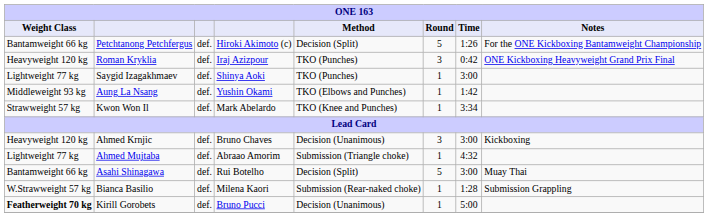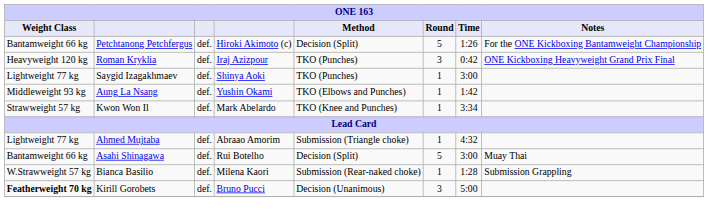 <table class="wikitable" style="font-size: 80%;">
 <tr>
 <th colspan="8" style="background-color: #ccf; color: #000080; text-align: center;"><strong>ONE 163</strong></th>
 </tr>
 <tr>
 <th colspan="1" style="background-color: #E6E8FA; color: #000000; text-align: center;">Weight Class</th>
 <th colspan="1" style="background-color: #E6E8FA; color: #000000; text-align: center;"></th>
 <th colspan="1" style="background-color: #E6E8FA; color: #000000; text-align: center;"></th>
 <th colspan="1" style="background-color: #E6E8FA; color: #000000; text-align: center;"></th>
 <th colspan="1" style="background-color: #E6E8FA; color: #000000; text-align: center;">Method</th>
 <th colspan="1" style="background-color: #E6E8FA; color: #000000; text-align: center;">Round</th>
 <th colspan="1" style="background-color: #E6E8FA; color: #000000; text-align: center;">Time</th>
 <th colspan="1" style="background-color: #E6E8FA; color: #000000; text-align: center;">Notes</th>
 </tr>
 <tr>
 <td>Bantamweight 66 kg</td>
 <td> <a href='#'>Petchtanong Petchfergus</a></td>
 <td>def.</td>
 <td> <a href='#'>Hiroki Akimoto</a> (c)</td>
 <td>Decision (Split)</td>
 <td align=center>5</td>
 <td align=center>1:26</td>
 <td>For the <a href='#'>ONE Kickboxing Bantamweight Championship</a></td>
 </tr>
 <tr>
 <td>Heavyweight 120 kg</td>
 <td> <a href='#'>Roman Kryklia</a></td>
 <td>def.</td>
 <td> <a href='#'>Iraj Azizpour</a></td>
 <td>TKO (Punches)</td>
 <td align=center>3</td>
 <td align=center>0:42</td>
 <td><a href='#'>ONE Kickboxing Heavyweight Grand Prix Final</a></td>
 </tr>
 <tr>
 <td>Lightweight 77 kg</td>
 <td> Saygid Izagakhmaev</td>
 <td>def.</td>
 <td> <a href='#'>Shinya Aoki</a></td>
 <td>TKO (Punches)</td>
 <td align=center>1</td>
 <td align=center>3:00</td>
 <td></td>
 </tr>
 <tr>
 <td>Middleweight 93 kg</td>
 <td> <a href='#'>Aung La Nsang</a></td>
 <td>def.</td>
 <td> <a href='#'>Yushin Okami</a></td>
 <td>TKO (Elbows and Punches)</td>
 <td align=center>1</td>
 <td align=center>1:42</td>
 <td></td>
 </tr>
 <tr>
 <td>Strawweight 57 kg</td>
 <td> Kwon Won Il</td>
 <td>def.</td>
 <td> Mark Abelardo</td>
 <td>TKO (Knee and Punches)</td>
 <td align=center>1</td>
 <td align=center>3:34</td>
 <td></td>
 </tr>
 <tr>
 <td ! colspan="8" style="background-color: #ccf; color: #000080; text-align: center;"><strong>Lead Card</strong></td>
 </tr>
 <tr>
-<td>Heavyweight 120 kg</td>
-<td> Ahmed Krnjic</td>
-<td>def.</td>
-<td> Bruno Chaves</td>
-<td>Decision (Unanimous)</td>
-<td align=center>3</td>
-<td align=center>3:00</td>
-<td>Kickboxing</td>
-</tr>
-<tr>
 <td>Lightweight 77 kg</td>
 <td> <a href='#'>Ahmed Mujtaba</a></td>
 <td>def.</td>
 <td> Abraao Amorim</td>
 <td>Submission (Triangle choke)</td>
 <td align=center>1</td>
 <td align=center>4:32</td>
 <td></td>
 </tr>
 <tr>
 <td>Bantamweight 66 kg</td>
 <td> <a href='#'>Asahi Shinagawa</a></td>
 <td>def.</td>
 <td> Rui Botelho</td>
 <td>Decision (Split)</td>
 <td align=center>5</td>
 <td align=center>3:00</td>
 <td>Muay Thai</td>
 </tr>
 <tr>
 <td>W.Strawweight 57 kg</td>
 <td> Bianca Basilio</td>
 <td>def.</td>
 <td> Milena Kaori</td>
 <td>Submission (Rear-naked choke)</td>
 <td align=center>1</td>
 <td align=center>1:28</td>
 <td>Submission Grappling</td>
 </tr>
 <tr>
 <td><strong>Featherweight 70 kg</strong></td>
 <td> Kirill Gorobets</td>
 <td>def.</td>
 <td> <a href='#'>Bruno Pucci</a></td>
 <td>Decision (Unanimous)</td>
-<td align=center>1</td>
+<td align=center>3</td>
 <td align=center>5:00</td>
 <td></td>
 </tr>
 <tr>
 </tr>
 </table>
